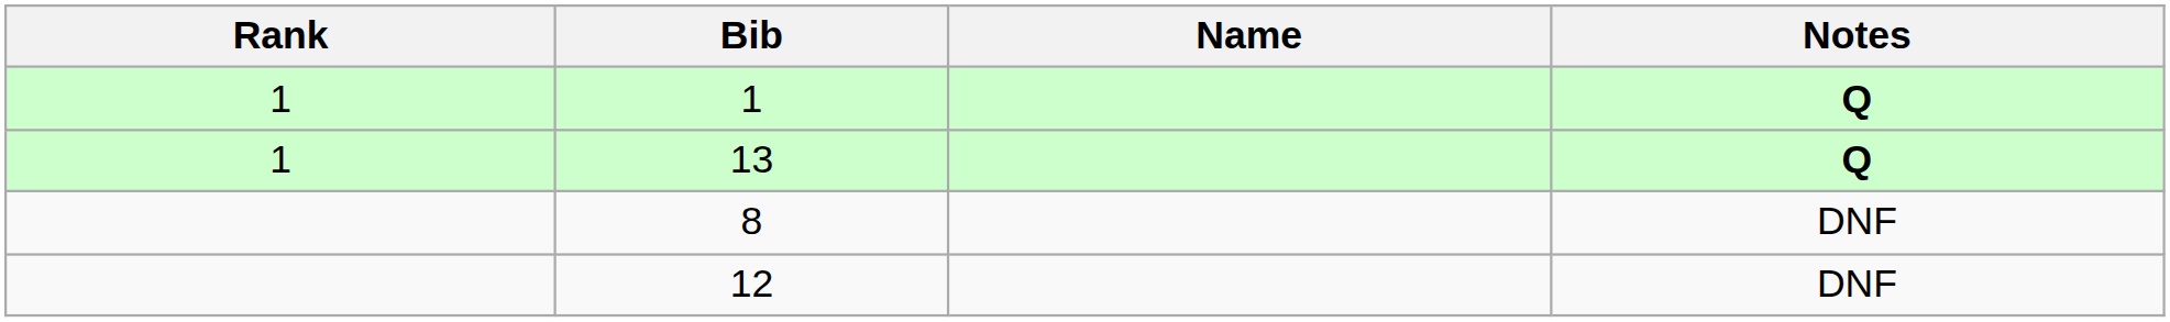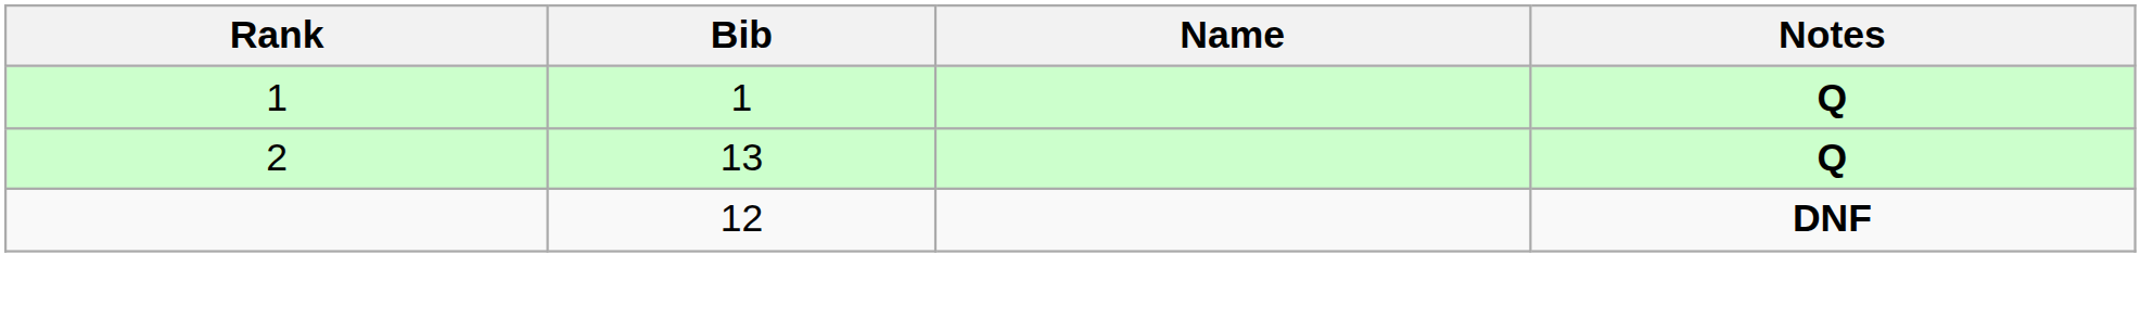 <table class="wikitable" style="text-align:center;" width=70%>
 <tr>
 <th>Rank</th>
 <th>Bib</th>
 <th>Name</th>
 <th>Notes</th>
 </tr>
 <tr bgcolor="#ccffcc">
 <td>1</td>
 <td>1</td>
 <td align=left></td>
 <td><strong>Q</strong></td>
 </tr>
 <tr bgcolor="#ccffcc">
-<td>1</td>
+<td>2</td>
 <td>13</td>
 <td align=left></td>
 <td><strong>Q</strong></td>
 </tr>
 <tr>
 <td></td>
-<td>8</td>
-<td align=left></td>
-<td>DNF</td>
-</tr>
-<tr>
-<td></td>
 <td>12</td>
 <td align=left></td>
-<td>DNF</td>
+<td><strong>DNF</strong></td>
 </tr>
 </table>
